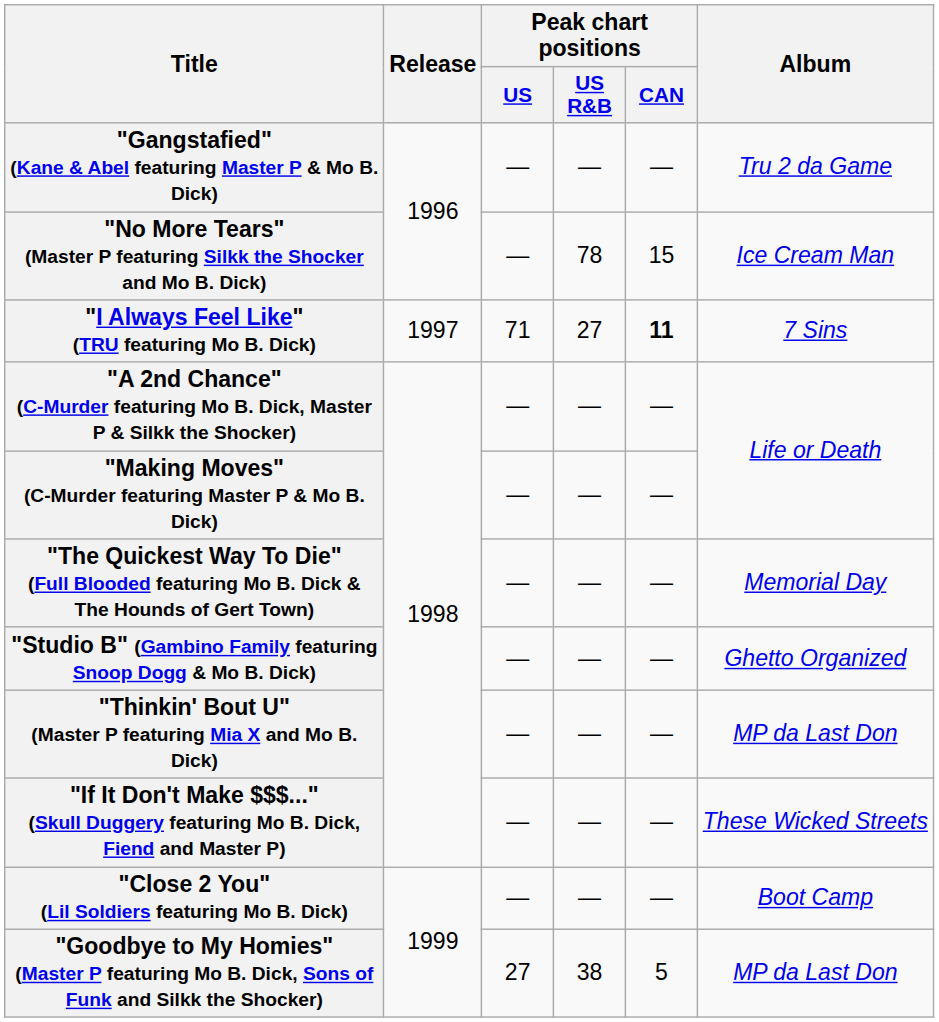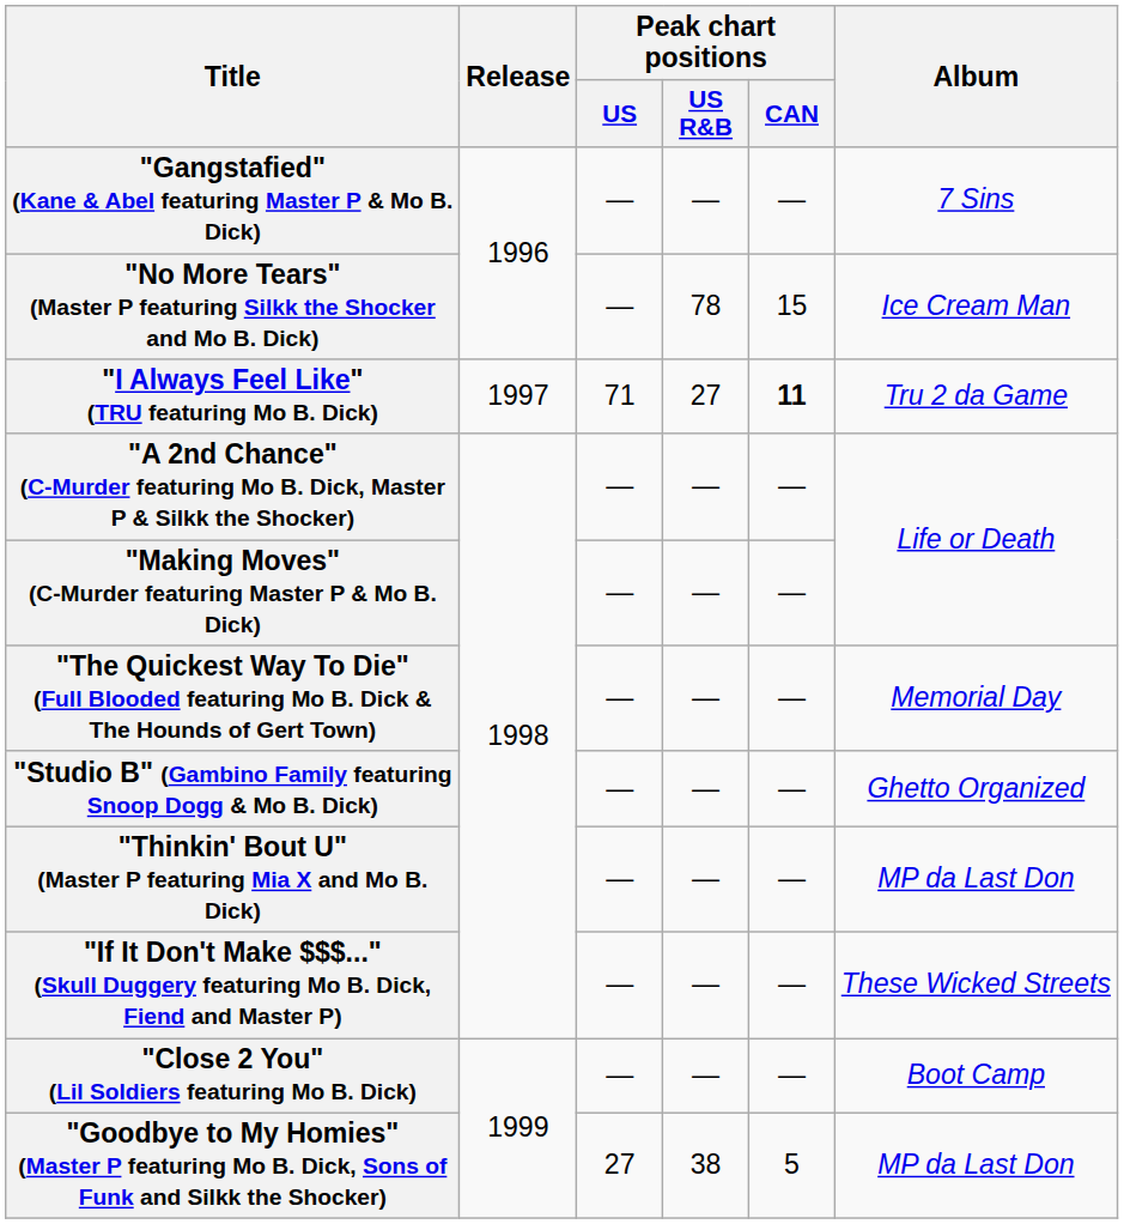 <table class="wikitable plainrowheaders" style="text-align:center;">
 <tr>
 <th scope="col" rowspan="2" style="width:16em;">Title</th>
 <th scope="col" rowspan="2">Release</th>
 <th scope="col" colspan="3">Peak chart positions</th>
 <th scope="col" rowspan="2">Album</th>
 </tr>
 <tr>
 <th style="width:3em;font-size:90%;"><a href='#'>US</a><br></th>
 <th style="width:3em;font-size:90%;"><a href='#'>US<br>R&B</a><br></th>
 <th style="width:3em;font-size:90%;"><a href='#'>CAN</a><br></th>
 </tr>
 <tr>
 <th scope="row">"Gangstafied"<br><small>(<a href='#'>Kane & Abel</a> featuring <a href='#'>Master P</a> & Mo B. Dick)</small></th>
 <td rowspan="2">1996</td>
 <td>—</td>
 <td>—</td>
 <td>—</td>
-<td><em><a href='#'>Tru 2 da Game</a></em></td>
+<td><em><a href='#'>7 Sins</a></em></td>
 </tr>
 <tr>
 <th scope="row">"No More Tears"<br><small>(Master P featuring <a href='#'>Silkk the Shocker</a> and Mo B. Dick)</small></th>
 <td>—</td>
 <td>78</td>
 <td>15</td>
 <td><em><a href='#'>Ice Cream Man</a></em></td>
 </tr>
 <tr>
 <th scope="row">"<a href='#'>I Always Feel Like</a>"<br><small>(<a href='#'>TRU</a> featuring Mo B. Dick)</small></th>
 <td>1997</td>
 <td>71</td>
 <td>27</td>
 <td><strong>11</strong></td>
-<td><em><a href='#'>7 Sins</a></em></td>
+<td><em><a href='#'>Tru 2 da Game</a></em></td>
 </tr>
 <tr>
 <th scope="row">"A 2nd Chance"<br><small>(<a href='#'>C-Murder</a> featuring Mo B. Dick, Master P & Silkk the Shocker)</small></th>
 <td rowspan="6">1998</td>
 <td>—</td>
 <td>—</td>
 <td>—</td>
 <td rowspan="2"><em><a href='#'>Life or Death</a></em></td>
 </tr>
 <tr>
 <th scope="row">"Making Moves"<br><small>(C-Murder featuring Master P & Mo B. Dick)</small></th>
 <td>—</td>
 <td>—</td>
 <td>—</td>
 </tr>
 <tr>
 <th scope="row">"The Quickest Way To Die"<br><small>(<a href='#'>Full Blooded</a> featuring Mo B. Dick & The Hounds of Gert Town)</small></th>
 <td>—</td>
 <td>—</td>
 <td>—</td>
 <td><em><a href='#'>Memorial Day</a></em></td>
 </tr>
 <tr>
 <th scope="row">"Studio B" <small>(<a href='#'>Gambino Family</a> featuring <a href='#'>Snoop Dogg</a> & Mo B. Dick)</small></th>
 <td>—</td>
 <td>—</td>
 <td>—</td>
 <td><em><a href='#'>Ghetto Organized</a></em></td>
 </tr>
 <tr>
 <th scope="row">"Thinkin' Bout U"<br><small>(Master P featuring <a href='#'>Mia X</a> and Mo B. Dick)</small></th>
 <td>—</td>
 <td>—</td>
 <td>—</td>
 <td><em><a href='#'>MP da Last Don</a></em></td>
 </tr>
 <tr>
 <th scope="row">"If It Don't Make $$$..."<br><small>(<a href='#'>Skull Duggery</a> featuring Mo B. Dick, <a href='#'>Fiend</a> and Master P)</small></th>
 <td>—</td>
 <td>—</td>
 <td>—</td>
 <td><em><a href='#'>These Wicked Streets</a></em></td>
 </tr>
 <tr>
 <th scope="row">"Close 2 You"<br><small>(<a href='#'>Lil Soldiers</a> featuring Mo B. Dick)</small></th>
 <td rowspan="2">1999</td>
 <td>—</td>
 <td>—</td>
 <td>—</td>
 <td><em><a href='#'>Boot Camp</a></em></td>
 </tr>
 <tr>
 <th scope="row">"Goodbye to My Homies"<br><small>(<a href='#'>Master P</a> featuring Mo B. Dick, <a href='#'>Sons of Funk</a> and Silkk the Shocker)</small></th>
 <td>27</td>
 <td>38</td>
 <td>5</td>
 <td><em><a href='#'>MP da Last Don</a></em></td>
 </tr>
 </table>
